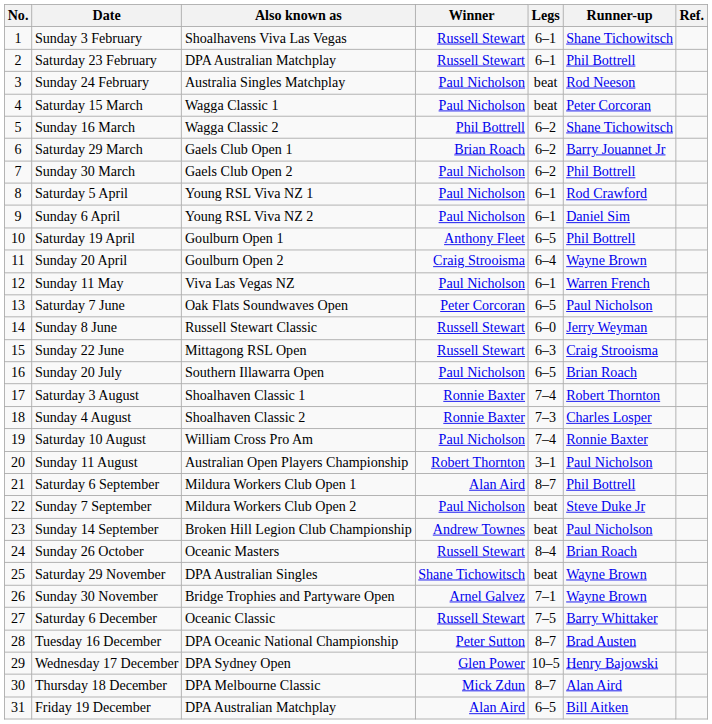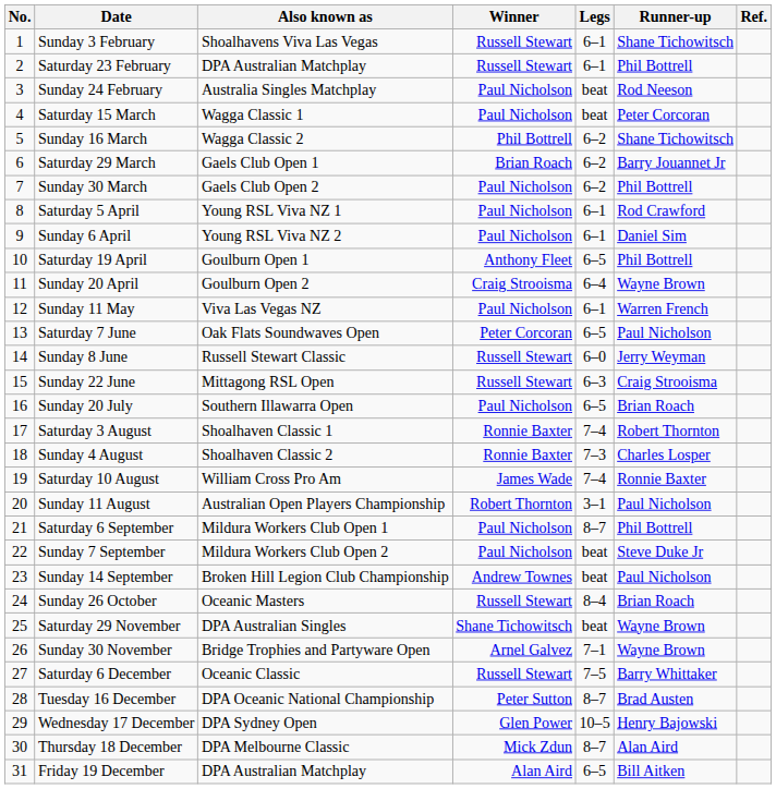 <table class="wikitable">
 <tr>
 <th>No.</th>
 <th>Date</th>
 <th>Also known as</th>
 <th>Winner</th>
 <th>Legs</th>
 <th>Runner-up</th>
 <th>Ref.</th>
 </tr>
 <tr>
 <td align=center>1</td>
 <td>Sunday 3 February</td>
 <td>Shoalhavens Viva Las Vegas</td>
 <td align=right><a href='#'>Russell Stewart</a> </td>
 <td align=center>6–1</td>
 <td> <a href='#'>Shane Tichowitsch</a></td>
 <td></td>
 </tr>
 <tr>
 <td align=center>2</td>
 <td>Saturday 23 February</td>
 <td>DPA Australian Matchplay</td>
 <td align=right><a href='#'>Russell Stewart</a> </td>
 <td align=center>6–1</td>
 <td> <a href='#'>Phil Bottrell</a></td>
 <td></td>
 </tr>
 <tr>
 <td align=center>3</td>
 <td>Sunday 24 February</td>
 <td>Australia Singles Matchplay</td>
 <td align=right><a href='#'>Paul Nicholson</a> </td>
 <td align=center>beat</td>
 <td> <a href='#'>Rod Neeson</a></td>
 <td></td>
 </tr>
 <tr>
 <td align=center>4</td>
 <td>Saturday 15 March</td>
 <td>Wagga Classic 1</td>
 <td align=right><a href='#'>Paul Nicholson</a> </td>
 <td align=center>beat</td>
 <td> <a href='#'>Peter Corcoran</a></td>
 <td></td>
 </tr>
 <tr>
 <td align=center>5</td>
 <td>Sunday 16 March</td>
 <td>Wagga Classic 2</td>
 <td align=right><a href='#'>Phil Bottrell</a> </td>
 <td align=center>6–2</td>
 <td> <a href='#'>Shane Tichowitsch</a></td>
 <td></td>
 </tr>
 <tr>
 <td align=center>6</td>
 <td>Saturday 29 March</td>
 <td>Gaels Club Open 1</td>
 <td align=right><a href='#'>Brian Roach</a> </td>
 <td align=center>6–2</td>
 <td> <a href='#'>Barry Jouannet Jr</a></td>
 <td></td>
 </tr>
 <tr>
 <td align=center>7</td>
 <td>Sunday 30 March</td>
 <td>Gaels Club Open 2</td>
 <td align=right><a href='#'>Paul Nicholson</a> </td>
 <td align=center>6–2</td>
 <td> <a href='#'>Phil Bottrell</a></td>
 <td></td>
 </tr>
 <tr>
 <td align=center>8</td>
 <td>Saturday 5 April</td>
 <td>Young RSL Viva NZ 1</td>
 <td align=right><a href='#'>Paul Nicholson</a> </td>
 <td align=center>6–1</td>
 <td> <a href='#'>Rod Crawford</a></td>
 <td></td>
 </tr>
 <tr>
 <td align=center>9</td>
 <td>Sunday 6 April</td>
 <td>Young RSL Viva NZ 2</td>
 <td align=right><a href='#'>Paul Nicholson</a> </td>
 <td align=center>6–1</td>
 <td> <a href='#'>Daniel Sim</a></td>
 <td></td>
 </tr>
 <tr>
 <td align=center>10</td>
 <td>Saturday 19 April</td>
 <td>Goulburn Open 1</td>
 <td align=right><a href='#'>Anthony Fleet</a> </td>
 <td align=center>6–5</td>
 <td> <a href='#'>Phil Bottrell</a></td>
 <td></td>
 </tr>
 <tr>
 <td align=center>11</td>
 <td>Sunday 20 April</td>
 <td>Goulburn Open 2</td>
 <td align=right><a href='#'>Craig Strooisma</a> </td>
 <td align=center>6–4</td>
 <td> <a href='#'>Wayne Brown</a></td>
 <td></td>
 </tr>
 <tr>
 <td align=center>12</td>
 <td>Sunday 11 May</td>
 <td>Viva Las Vegas NZ</td>
 <td align=right><a href='#'>Paul Nicholson</a> </td>
 <td align=center>6–1</td>
 <td> <a href='#'>Warren French</a></td>
 <td></td>
 </tr>
 <tr>
 <td align=center>13</td>
 <td>Saturday 7 June</td>
 <td>Oak Flats Soundwaves Open</td>
 <td align=right><a href='#'>Peter Corcoran</a> </td>
 <td align=center>6–5</td>
 <td> <a href='#'>Paul Nicholson</a></td>
 <td></td>
 </tr>
 <tr>
 <td align=center>14</td>
 <td>Sunday 8 June</td>
 <td>Russell Stewart Classic</td>
 <td align=right><a href='#'>Russell Stewart</a> </td>
 <td align=center>6–0</td>
 <td> <a href='#'>Jerry Weyman</a></td>
 <td></td>
 </tr>
 <tr>
 <td align=center>15</td>
 <td>Sunday 22 June</td>
 <td>Mittagong RSL Open</td>
 <td align=right><a href='#'>Russell Stewart</a> </td>
 <td align=center>6–3</td>
 <td> <a href='#'>Craig Strooisma</a></td>
 <td></td>
 </tr>
 <tr>
 <td align=center>16</td>
 <td>Sunday 20 July</td>
 <td>Southern Illawarra Open</td>
 <td align=right><a href='#'>Paul Nicholson</a> </td>
 <td align=center>6–5</td>
 <td> <a href='#'>Brian Roach</a></td>
 <td></td>
 </tr>
 <tr>
 <td align=center>17</td>
 <td>Saturday 3 August</td>
 <td>Shoalhaven Classic 1</td>
 <td align=right><a href='#'>Ronnie Baxter</a> </td>
 <td align=center>7–4</td>
 <td> <a href='#'>Robert Thornton</a></td>
 <td></td>
 </tr>
 <tr>
 <td align=center>18</td>
 <td>Sunday 4 August</td>
 <td>Shoalhaven Classic 2</td>
 <td align=right><a href='#'>Ronnie Baxter</a> </td>
 <td align=center>7–3</td>
 <td> <a href='#'>Charles Losper</a></td>
 <td></td>
 </tr>
 <tr>
 <td align=center>19</td>
 <td>Saturday 10 August</td>
 <td>William Cross Pro Am</td>
-<td align=right><a href='#'>Paul Nicholson</a> </td>
+<td align=right><a href='#'>James Wade</a> </td>
 <td align=center>7–4</td>
 <td> <a href='#'>Ronnie Baxter</a></td>
 <td></td>
 </tr>
 <tr>
 <td align=center>20</td>
 <td>Sunday 11 August</td>
 <td>Australian Open Players Championship</td>
 <td align=right><a href='#'>Robert Thornton</a> </td>
 <td align=center>3–1</td>
 <td> <a href='#'>Paul Nicholson</a></td>
 <td></td>
 </tr>
 <tr>
 <td align=center>21</td>
 <td>Saturday 6 September</td>
 <td>Mildura Workers Club Open 1</td>
-<td align=right><a href='#'>Alan Aird</a> </td>
+<td align=right><a href='#'>Paul Nicholson</a> </td>
 <td align=center>8–7</td>
 <td> <a href='#'>Phil Bottrell</a></td>
 <td></td>
 </tr>
 <tr>
 <td align=center>22</td>
 <td>Sunday 7 September</td>
 <td>Mildura Workers Club Open 2</td>
 <td align=right><a href='#'>Paul Nicholson</a> </td>
 <td align=center>beat</td>
 <td> <a href='#'>Steve Duke Jr</a></td>
 <td></td>
 </tr>
 <tr>
 <td align=center>23</td>
 <td>Sunday 14 September</td>
 <td>Broken Hill Legion Club Championship</td>
 <td align=right><a href='#'>Andrew Townes</a> </td>
 <td align=center>beat</td>
 <td> <a href='#'>Paul Nicholson</a></td>
 <td></td>
 </tr>
 <tr>
 <td align=center>24</td>
 <td>Sunday 26 October</td>
 <td>Oceanic Masters</td>
 <td align=right><a href='#'>Russell Stewart</a> </td>
 <td align=center>8–4</td>
 <td> <a href='#'>Brian Roach</a></td>
 <td></td>
 </tr>
 <tr>
 <td align=center>25</td>
 <td>Saturday 29 November</td>
 <td>DPA Australian Singles</td>
 <td align=right><a href='#'>Shane Tichowitsch</a> </td>
 <td align=center>beat</td>
 <td> <a href='#'>Wayne Brown</a></td>
 <td></td>
 </tr>
 <tr>
 <td align=center>26</td>
 <td>Sunday 30 November</td>
 <td>Bridge Trophies and Partyware Open</td>
 <td align=right><a href='#'>Arnel Galvez</a> </td>
 <td align=center>7–1</td>
 <td> <a href='#'>Wayne Brown</a></td>
 <td></td>
 </tr>
 <tr>
 <td align=center>27</td>
 <td>Saturday 6 December</td>
 <td>Oceanic Classic</td>
 <td align=right><a href='#'>Russell Stewart</a> </td>
 <td align=center>7–5</td>
 <td> <a href='#'>Barry Whittaker</a></td>
 <td></td>
 </tr>
 <tr>
 <td align=center>28</td>
 <td>Tuesday 16 December</td>
 <td>DPA Oceanic National Championship</td>
 <td align=right><a href='#'>Peter Sutton</a> </td>
 <td align=center>8–7</td>
 <td> <a href='#'>Brad Austen</a></td>
 <td></td>
 </tr>
 <tr>
 <td align=center>29</td>
 <td>Wednesday 17 December</td>
 <td>DPA Sydney Open</td>
 <td align=right><a href='#'>Glen Power</a> </td>
 <td align=center>10–5</td>
 <td> <a href='#'>Henry Bajowski</a></td>
 <td></td>
 </tr>
 <tr>
 <td align=center>30</td>
 <td>Thursday 18 December</td>
 <td>DPA Melbourne Classic</td>
 <td align=right><a href='#'>Mick Zdun</a> </td>
 <td align=center>8–7</td>
 <td> <a href='#'>Alan Aird</a></td>
 <td></td>
 </tr>
 <tr>
 <td align=center>31</td>
 <td>Friday 19 December</td>
 <td>DPA Australian Matchplay</td>
 <td align=right><a href='#'>Alan Aird</a> </td>
 <td align=center>6–5</td>
 <td> <a href='#'>Bill Aitken</a></td>
 <td></td>
 </tr>
 </table>
